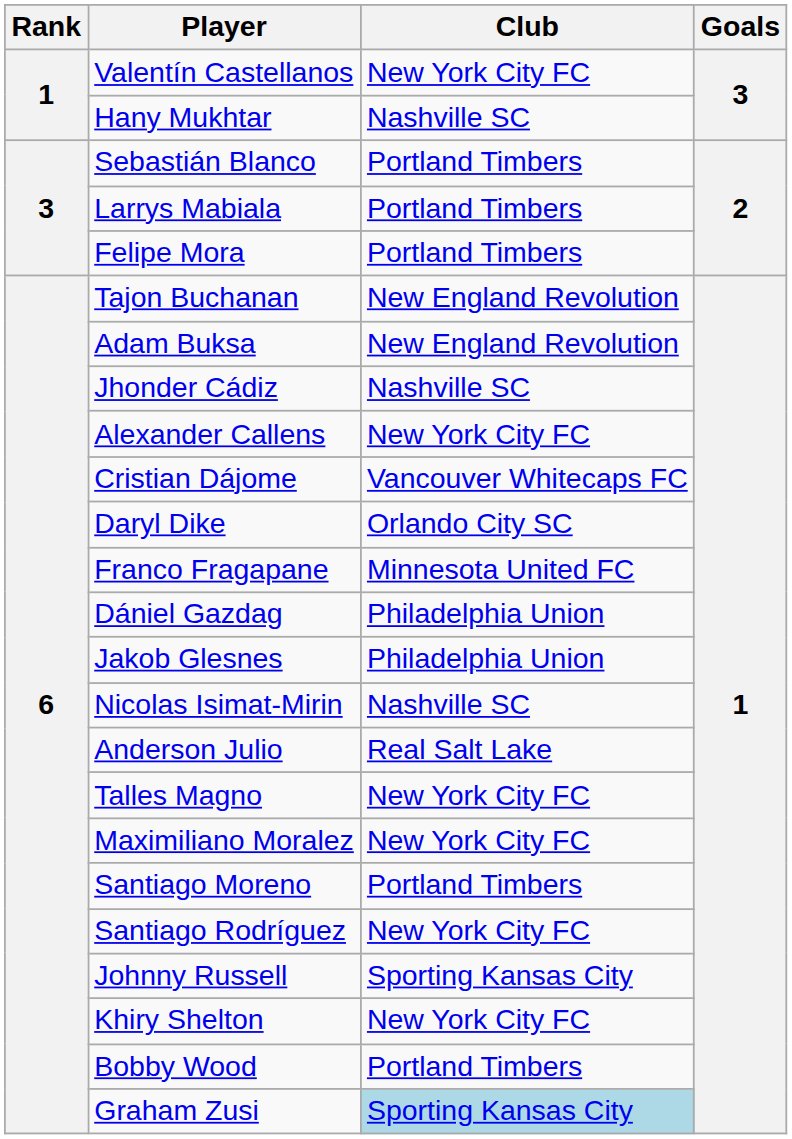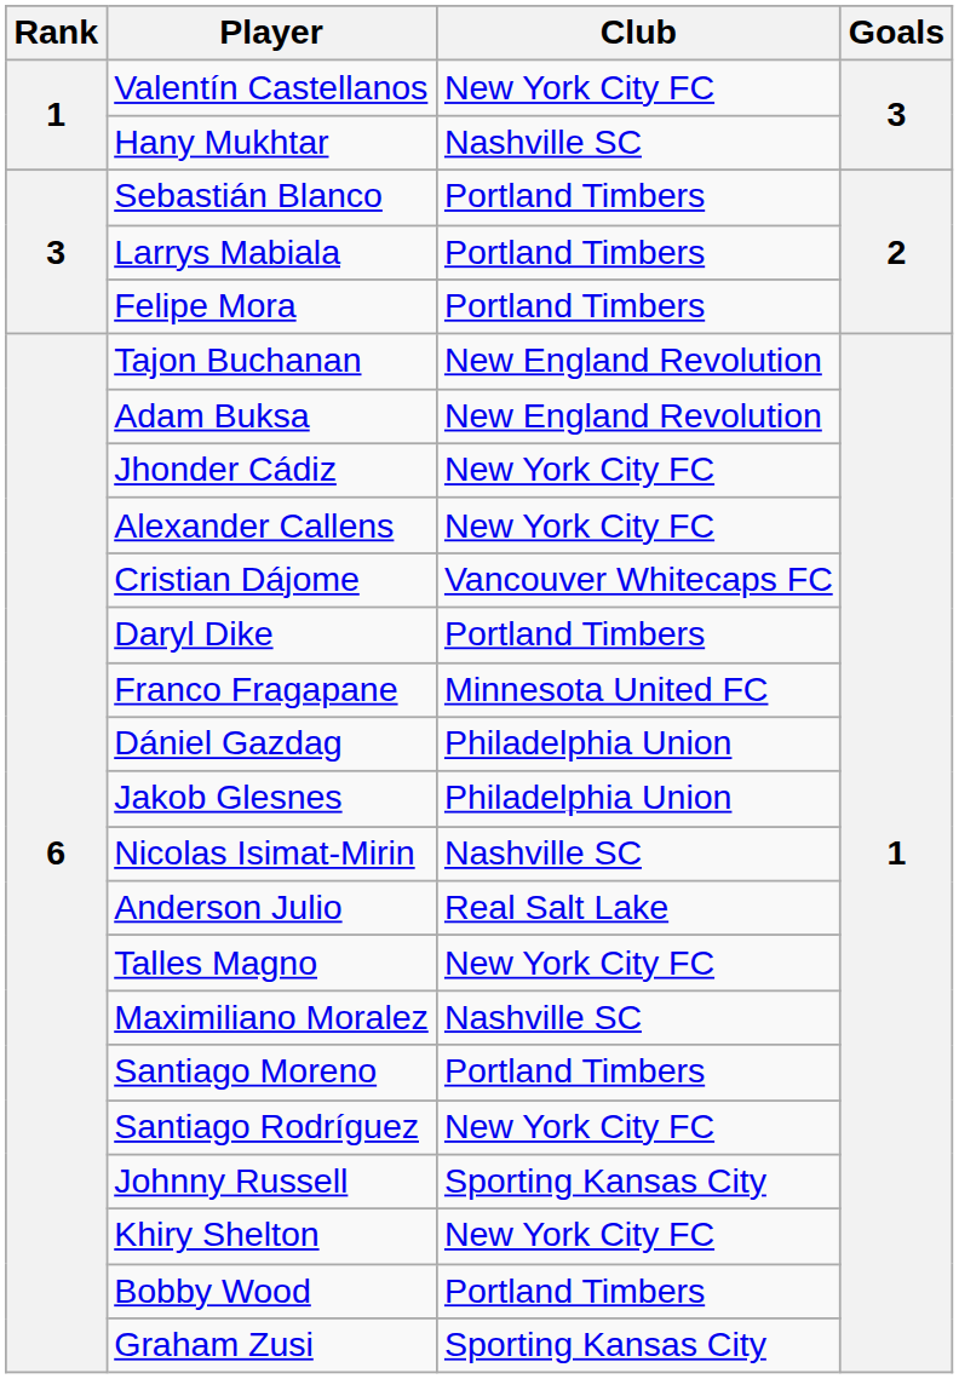 <table class="wikitable" style="text-align:left">
 <tr>
 <th>Rank</th>
 <th>Player</th>
 <th>Club</th>
 <th>Goals</th>
 </tr>
 <tr>
 <th rowspan=2>1</th>
 <td> <a href='#'>Valentín Castellanos</a></td>
 <td><a href='#'>New York City FC</a></td>
 <th rowspan=2>3</th>
 </tr>
 <tr>
 <td> <a href='#'>Hany Mukhtar</a></td>
 <td><a href='#'>Nashville SC</a></td>
 </tr>
 <tr>
 <th rowspan="3">3</th>
 <td> <a href='#'>Sebastián Blanco</a></td>
 <td><a href='#'>Portland Timbers</a></td>
 <th rowspan="3">2</th>
 </tr>
 <tr>
 <td> <a href='#'>Larrys Mabiala</a></td>
 <td><a href='#'>Portland Timbers</a></td>
 </tr>
 <tr>
 <td> <a href='#'>Felipe Mora</a></td>
 <td><a href='#'>Portland Timbers</a></td>
 </tr>
 <tr>
 <th rowspan="20">6</th>
 <td> <a href='#'>Tajon Buchanan</a></td>
 <td><a href='#'>New England Revolution</a></td>
 <th rowspan="20">1</th>
 </tr>
 <tr>
 <td> <a href='#'>Adam Buksa</a></td>
 <td><a href='#'>New England Revolution</a></td>
 </tr>
 <tr>
 <td> <a href='#'>Jhonder Cádiz</a></td>
-<td><a href='#'>Nashville SC</a></td>
+<td><a href='#'>New York City FC</a></td>
 </tr>
 <tr>
 <td> <a href='#'>Alexander Callens</a></td>
 <td><a href='#'>New York City FC</a></td>
 </tr>
 <tr>
 <td> <a href='#'>Cristian Dájome</a></td>
 <td><a href='#'>Vancouver Whitecaps FC</a></td>
 </tr>
 <tr>
 <td> <a href='#'>Daryl Dike</a></td>
-<td><a href='#'>Orlando City SC</a></td>
+<td><a href='#'>Portland Timbers</a></td>
 </tr>
 <tr>
 <td> <a href='#'>Franco Fragapane</a></td>
 <td><a href='#'>Minnesota United FC</a></td>
 </tr>
 <tr>
 <td> <a href='#'>Dániel Gazdag</a></td>
 <td><a href='#'>Philadelphia Union</a></td>
 </tr>
 <tr>
 <td> <a href='#'>Jakob Glesnes</a></td>
 <td><a href='#'>Philadelphia Union</a></td>
 </tr>
 <tr>
 <td> <a href='#'>Nicolas Isimat-Mirin</a></td>
 <td><a href='#'>Nashville SC</a></td>
 </tr>
 <tr>
 <td> <a href='#'>Anderson Julio</a></td>
 <td><a href='#'>Real Salt Lake</a></td>
 </tr>
 <tr>
 <td> <a href='#'>Talles Magno</a></td>
 <td><a href='#'>New York City FC</a></td>
 </tr>
 <tr>
 <td> <a href='#'>Maximiliano Moralez</a></td>
-<td><a href='#'>New York City FC</a></td>
+<td><a href='#'>Nashville SC</a></td>
 </tr>
 <tr>
 <td> <a href='#'>Santiago Moreno</a></td>
 <td><a href='#'>Portland Timbers</a></td>
 </tr>
 <tr>
 <td> <a href='#'>Santiago Rodríguez</a></td>
 <td><a href='#'>New York City FC</a></td>
 </tr>
 <tr>
 <td> <a href='#'>Johnny Russell</a></td>
 <td><a href='#'>Sporting Kansas City</a></td>
 </tr>
 <tr>
 <td> <a href='#'>Khiry Shelton</a></td>
 <td><a href='#'>New York City FC</a></td>
 </tr>
 <tr>
 <td> <a href='#'>Bobby Wood</a></td>
 <td><a href='#'>Portland Timbers</a></td>
 </tr>
 <tr>
 <td> <a href='#'>Graham Zusi</a></td>
-<td style="background: lightblue;"><a href='#'>Sporting Kansas City</a></td>
+<td><a href='#'>Sporting Kansas City</a></td>
 </tr>
 </table>
